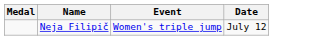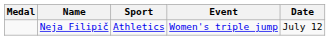 <table class="wikitable sortable" style="font-size: 95%;">
 <tr>
 <th>Medal</th>
 <th>Name</th>
+<th>Sport</th>
 <th>Event</th>
 <th>Date</th>
 </tr>
 <tr>
 <td></td>
 <td><a href='#'>Neja Filipič</a></td>
+<td><a href='#'>Athletics</a></td>
 <td><a href='#'>Women's triple jump</a></td>
 <td>July 12</td>
 </tr>
 </table>
